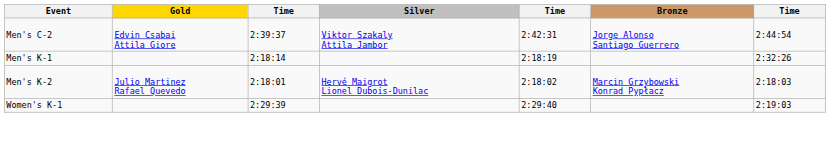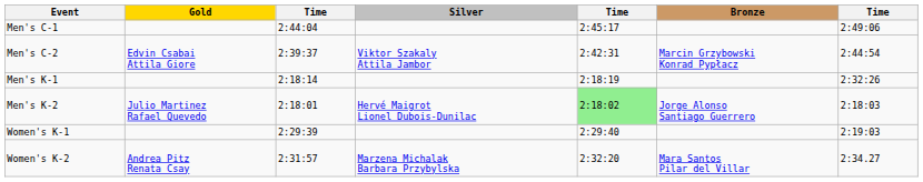 <table class="wikitable" width=100%>
 <tr>
 <th>Event</th>
 <td align=center bgcolor="gold"><strong>Gold</strong></td>
 <th>Time</th>
 <td align=center bgcolor="silver"><strong>Silver</strong></td>
 <th>Time</th>
 <td align=center bgcolor="CC9966"><strong>Bronze</strong></td>
 <th>Time</th>
 </tr>
 <tr>
+<td>Men's C-1</td>
+<td></td>
+<td>2:44:04</td>
+<td></td>
+<td>2:45:17</td>
+<td></td>
+<td>2:49:06</td>
+</tr>
+<tr>
 <td>Men's C-2</td>
 <td><br><a href='#'>Edvin Csabai</a><br><a href='#'>Attila Giore</a></td>
 <td>2:39:37</td>
 <td><br><a href='#'>Viktor Szakaly</a><br><a href='#'>Attila Jambor</a></td>
 <td>2:42:31</td>
-<td><br><a href='#'>Jorge Alonso</a><br><a href='#'>Santiago Guerrero</a></td>
+<td><br><a href='#'>Marcin Grzybowski</a><br><a href='#'>Konrad Pypłacz</a></td>
 <td>2:44:54</td>
 </tr>
 <tr>
 <td>Men's K-1</td>
 <td></td>
 <td>2:18:14</td>
 <td></td>
 <td>2:18:19</td>
 <td></td>
 <td>2:32:26</td>
 </tr>
 <tr>
 <td>Men's K-2</td>
 <td><br><a href='#'>Julio Martinez</a><br><a href='#'>Rafael Quevedo</a></td>
 <td>2:18:01</td>
 <td><br><a href='#'>Hervé Maigrot</a><br><a href='#'>Lionel Dubois-Dunilac</a></td>
-<td>2:18:02</td>
-<td><br><a href='#'>Marcin Grzybowski</a><br><a href='#'>Konrad Pypłacz</a></td>
+<td style="background: lightgreen;">2:18:02</td>
+<td><br><a href='#'>Jorge Alonso</a><br><a href='#'>Santiago Guerrero</a></td>
 <td>2:18:03</td>
 </tr>
 <tr>
 <td>Women's K-1</td>
 <td></td>
 <td>2:29:39</td>
 <td></td>
 <td>2:29:40</td>
 <td></td>
 <td>2:19:03</td>
 </tr>
+<tr>
+<td>Women's K-2</td>
+<td><br><a href='#'>Andrea Pitz</a><br><a href='#'>Renata Csay</a></td>
+<td>2:31:57</td>
+<td><br><a href='#'>Marzena Michalak</a><br><a href='#'>Barbara Przybylska</a></td>
+<td>2:32:20</td>
+<td><br><a href='#'>Mara Santos</a><br><a href='#'>Pilar del Villar</a></td>
+<td>2:34.27</td>
+</tr>
 </table>
